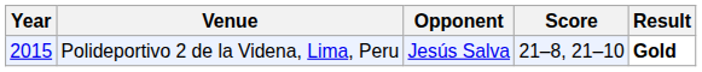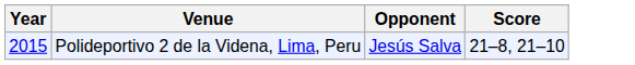 <table class="sortable wikitable" style="font-size: 90%;">
 <tr>
 <th>Year</th>
 <th>Venue</th>
 <th>Opponent</th>
 <th>Score</th>
-<th>Result</th>
 </tr>
 <tr style="background:#ECF2FF">
 <td align="center"><a href='#'>2015</a></td>
 <td align="left">Polideportivo 2 de la Videna, <a href='#'>Lima</a>, Peru</td>
 <td align="left"> <a href='#'>Jesús Salva</a></td>
 <td align="left">21–8, 21–10</td>
-<td style="text-align:left; background:white"> <strong>Gold</strong></td>
 </tr>
 </table>
